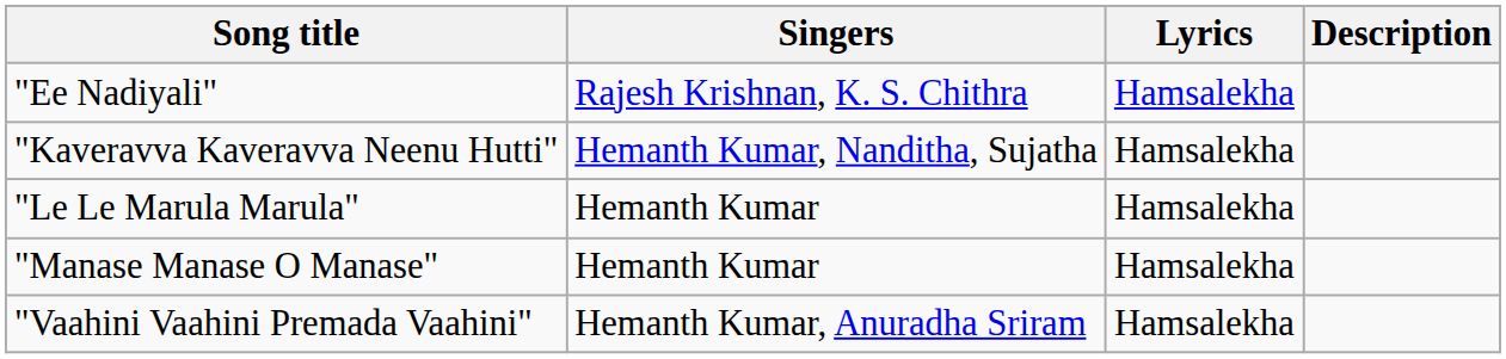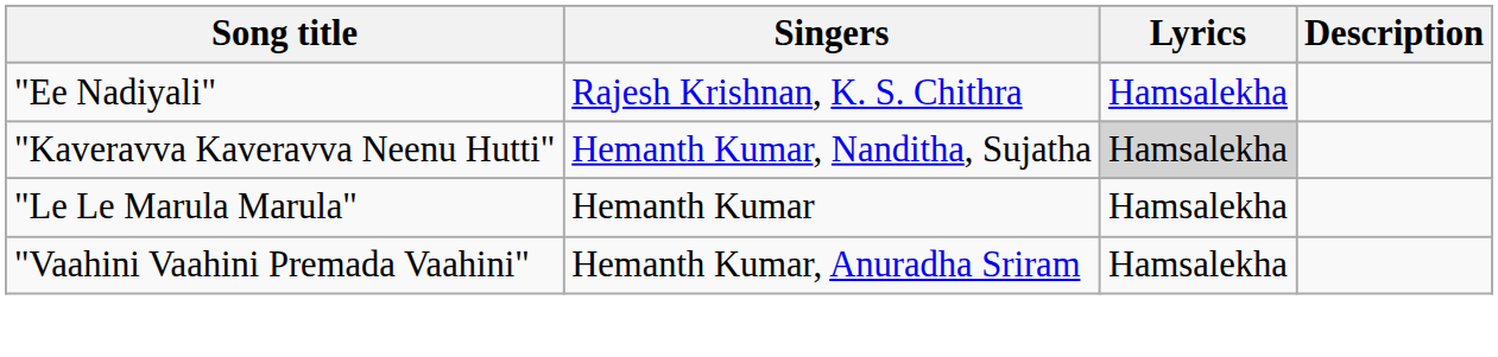 <table class="wikitable">
 <tr>
 <th>Song title</th>
 <th>Singers</th>
 <th>Lyrics</th>
 <th>Description</th>
 </tr>
 <tr>
 <td>"Ee Nadiyali"</td>
 <td><a href='#'>Rajesh Krishnan</a>, <a href='#'>K. S. Chithra</a></td>
 <td><a href='#'>Hamsalekha</a></td>
 <td></td>
 </tr>
 <tr>
 <td>"Kaveravva Kaveravva Neenu Hutti"</td>
 <td><a href='#'>Hemanth Kumar</a>, <a href='#'>Nanditha</a>, Sujatha</td>
-<td>Hamsalekha</td>
+<td style="background: lightgrey;">Hamsalekha</td>
 <td></td>
 </tr>
 <tr>
 <td>"Le Le Marula Marula"</td>
-<td>Hemanth Kumar</td>
-<td>Hamsalekha</td>
-<td></td>
-</tr>
-<tr>
-<td>"Manase Manase O Manase"</td>
 <td>Hemanth Kumar</td>
 <td>Hamsalekha</td>
 <td></td>
 </tr>
 <tr>
 <td>"Vaahini Vaahini Premada Vaahini"</td>
 <td>Hemanth Kumar, <a href='#'>Anuradha Sriram</a></td>
 <td>Hamsalekha</td>
 <td></td>
 </tr>
 </table>
